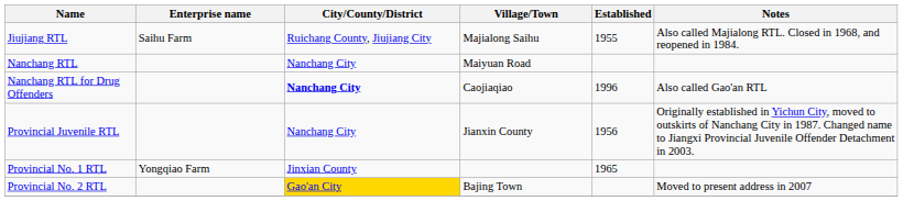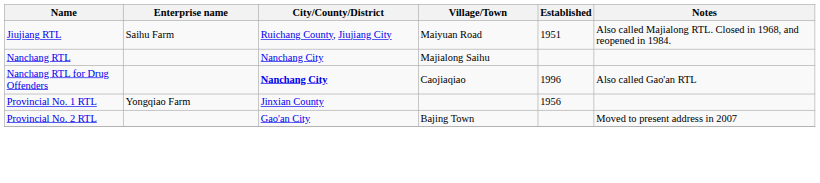 <table class="wikitable">
 <tr>
 <th width=15%>Name</th>
 <th width=17%>Enterprise name</th>
 <th width=20%>City/County/District</th>
 <th width=15%>Village/Town</th>
 <th width=5%>Established</th>
 <th width=28%>Notes</th>
 </tr>
 <tr>
 <td><a href='#'>Jiujiang RTL</a></td>
 <td>Saihu Farm</td>
 <td><a href='#'>Ruichang County</a>, <a href='#'>Jiujiang City</a></td>
-<td>Majialong Saihu</td>
-<td>1955</td>
+<td>Maiyuan Road</td>
+<td>1951</td>
 <td>Also called Majialong RTL.  Closed in 1968, and reopened in 1984.</td>
 </tr>
 <tr>
 <td><a href='#'>Nanchang RTL</a></td>
 <td></td>
 <td><a href='#'>Nanchang City</a></td>
-<td>Maiyuan Road</td>
+<td>Majialong Saihu</td>
 <td></td>
 <td></td>
 </tr>
 <tr>
 <td><a href='#'>Nanchang RTL for Drug Offenders</a></td>
 <td></td>
 <td><strong><a href='#'>Nanchang City</a></strong></td>
 <td>Caojiaqiao</td>
 <td>1996</td>
 <td>Also called Gao'an RTL</td>
 </tr>
 <tr>
-<td><a href='#'>Provincial Juvenile RTL</a></td>
-<td></td>
-<td><a href='#'>Nanchang City</a></td>
-<td>Jianxin County</td>
-<td>1956</td>
-<td>Originally established in <a href='#'>Yichun City</a>, moved to outskirts of Nanchang City in 1987.  Changed name to Jiangxi Provincial Juvenile Offender Detachment in 2003.</td>
-</tr>
-<tr>
 <td><a href='#'>Provincial No. 1 RTL</a></td>
 <td>Yongqiao Farm</td>
 <td><a href='#'>Jinxian County</a></td>
 <td></td>
-<td>1965</td>
+<td>1956</td>
 <td></td>
 </tr>
 <tr>
 <td><a href='#'>Provincial No. 2 RTL</a></td>
 <td></td>
-<td style="background: gold;"><a href='#'>Gao'an City</a></td>
+<td><a href='#'>Gao'an City</a></td>
 <td>Bajing Town</td>
 <td></td>
 <td>Moved to present address in 2007</td>
 </tr>
 <tr>
 </tr>
 </table>
